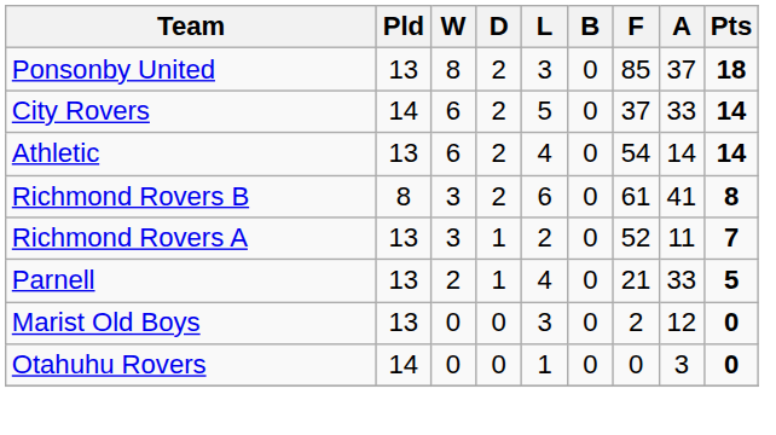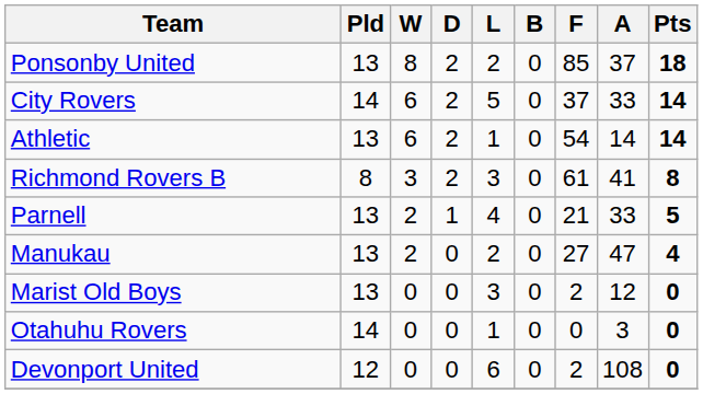 <table class="wikitable" style="text-align:center;">
 <tr>
 <th width=215>Team</th>
 <th width=20 abbr="Played">Pld</th>
 <th width=20 abbr="Won">W</th>
 <th width=20 abbr="Drawn">D</th>
 <th width=20 abbr="Lost">L</th>
 <th width=20 abbr="Bye">B</th>
 <th width=20 abbr="For">F</th>
 <th width=20 abbr="Against">A</th>
 <th width=20 abbr="Points">Pts</th>
 </tr>
 <tr>
 <td style="text-align:left;"><a href='#'>Ponsonby United</a></td>
 <td>13</td>
 <td>8</td>
 <td>2</td>
-<td>3</td>
+<td>2</td>
 <td>0</td>
 <td>85</td>
 <td>37</td>
 <td><strong>18</strong></td>
 </tr>
 <tr>
 <td style="text-align:left;"><a href='#'>City Rovers</a></td>
 <td>14</td>
 <td>6</td>
 <td>2</td>
 <td>5</td>
 <td>0</td>
 <td>37</td>
 <td>33</td>
 <td><strong>14</strong></td>
 </tr>
 <tr>
 <td style="text-align:left;"><a href='#'>Athletic</a></td>
 <td>13</td>
 <td>6</td>
 <td>2</td>
-<td>4</td>
+<td>1</td>
 <td>0</td>
 <td>54</td>
 <td>14</td>
 <td><strong>14</strong></td>
 </tr>
 <tr>
 <td style="text-align:left;"><a href='#'>Richmond Rovers B</a></td>
 <td>8</td>
 <td>3</td>
 <td>2</td>
-<td>6</td>
+<td>3</td>
 <td>0</td>
 <td>61</td>
 <td>41</td>
 <td><strong>8</strong></td>
-</tr>
-<tr>
-<td style="text-align:left;"><a href='#'>Richmond Rovers A</a></td>
-<td>13</td>
-<td>3</td>
-<td>1</td>
-<td>2</td>
-<td>0</td>
-<td>52</td>
-<td>11</td>
-<td><strong>7</strong></td>
 </tr>
 <tr>
 <td style="text-align:left;"><a href='#'>Parnell</a></td>
 <td>13</td>
 <td>2</td>
 <td>1</td>
 <td>4</td>
 <td>0</td>
 <td>21</td>
 <td>33</td>
 <td><strong>5</strong></td>
+</tr>
+<tr>
+<td style="text-align:left;"><a href='#'>Manukau</a></td>
+<td>13</td>
+<td>2</td>
+<td>0</td>
+<td>2</td>
+<td>0</td>
+<td>27</td>
+<td>47</td>
+<td><strong>4</strong></td>
 </tr>
 <tr>
 <td style="text-align:left;"><a href='#'>Marist Old Boys</a></td>
 <td>13</td>
 <td>0</td>
 <td>0</td>
 <td>3</td>
 <td>0</td>
 <td>2</td>
 <td>12</td>
 <td><strong>0</strong></td>
 </tr>
 <tr>
 <td style="text-align:left;"><a href='#'>Otahuhu Rovers</a></td>
 <td>14</td>
 <td>0</td>
 <td>0</td>
 <td>1</td>
 <td>0</td>
 <td>0</td>
 <td>3</td>
 <td><strong>0</strong></td>
 </tr>
 <tr>
+<td style="text-align:left;"><a href='#'>Devonport United</a></td>
+<td>12</td>
+<td>0</td>
+<td>0</td>
+<td>6</td>
+<td>0</td>
+<td>2</td>
+<td>108</td>
+<td><strong>0</strong></td>
+</tr>
+<tr>
 </tr>
 </table>
